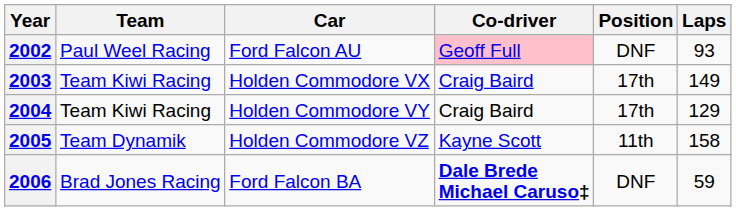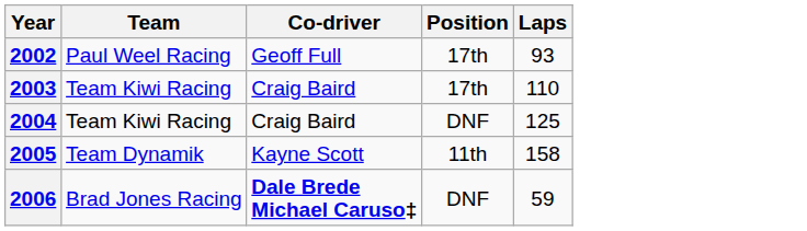 <table class="wikitable" style="font-size: 95%;">
 <tr>
 <th>Year</th>
 <th>Team</th>
-<th>Car</th>
 <th>Co-driver</th>
 <th>Position</th>
 <th>Laps</th>
 </tr>
 <tr>
 <th><a href='#'>2002</a></th>
 <td><a href='#'>Paul Weel Racing</a></td>
-<td><a href='#'>Ford Falcon AU</a></td>
-<td style="background: pink;"> <a href='#'>Geoff Full</a></td>
-<td align="center">DNF</td>
+<td> <a href='#'>Geoff Full</a></td>
+<td align="center">17th</td>
 <td align="center">93</td>
 </tr>
 <tr>
 <th><a href='#'>2003</a></th>
 <td><a href='#'>Team Kiwi Racing</a></td>
-<td><a href='#'>Holden Commodore VX</a></td>
 <td> <a href='#'>Craig Baird</a></td>
 <td align="center">17th</td>
-<td align="center">149</td>
+<td align="center">110</td>
 </tr>
 <tr>
 <th><a href='#'>2004</a></th>
 <td>Team Kiwi Racing</td>
-<td><a href='#'>Holden Commodore VY</a></td>
 <td> Craig Baird</td>
-<td align="center">17th</td>
-<td align="center">129</td>
+<td align="center">DNF</td>
+<td align="center">125</td>
 </tr>
 <tr>
 <th><a href='#'>2005</a></th>
 <td><a href='#'>Team Dynamik</a></td>
-<td><a href='#'>Holden Commodore VZ</a></td>
 <td> <a href='#'>Kayne Scott</a></td>
 <td align="center">11th</td>
 <td align="center">158</td>
 </tr>
 <tr>
 <th><a href='#'>2006</a></th>
 <td><a href='#'>Brad Jones Racing</a></td>
-<td><a href='#'>Ford Falcon BA</a></td>
 <td><strong> <a href='#'>Dale Brede</a><br> <a href='#'>Michael Caruso</a>‡</strong></td>
 <td align="center">DNF</td>
 <td align="center">59</td>
 </tr>
 </table>
